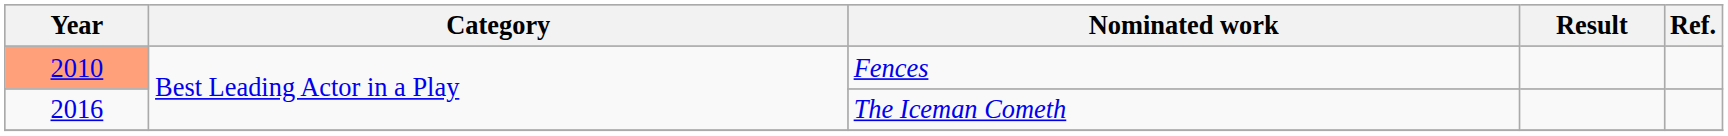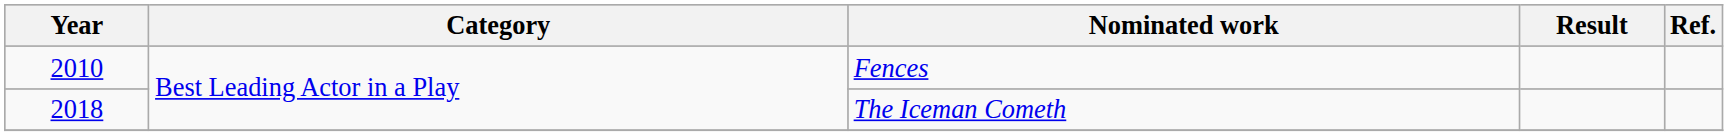 <table class=wikitable>
 <tr>
 <th scope="col" style="width:5em;">Year</th>
 <th scope="col" style="width:26em;">Category</th>
 <th scope="col" style="width:25em;">Nominated work</th>
 <th scope="col" style="width:5em;">Result</th>
 <th>Ref.</th>
 </tr>
 <tr>
-<td style="background: lightsalmon; text-align:center;"><a href='#'>2010</a></td>
+<td style="text-align:center;"><a href='#'>2010</a></td>
 <td rowspan=2><a href='#'>Best Leading Actor in a Play</a></td>
 <td><em><a href='#'>Fences</a></em></td>
 <td></td>
 <td style="text-align:center;"></td>
 </tr>
 <tr>
-<td style="text-align:center;"><a href='#'>2016</a></td>
+<td style="text-align:center;"><a href='#'>2018</a></td>
 <td><em><a href='#'>The Iceman Cometh</a></em></td>
 <td></td>
 <td style="text-align:center;"></td>
 </tr>
 <tr>
 </tr>
 </table>
